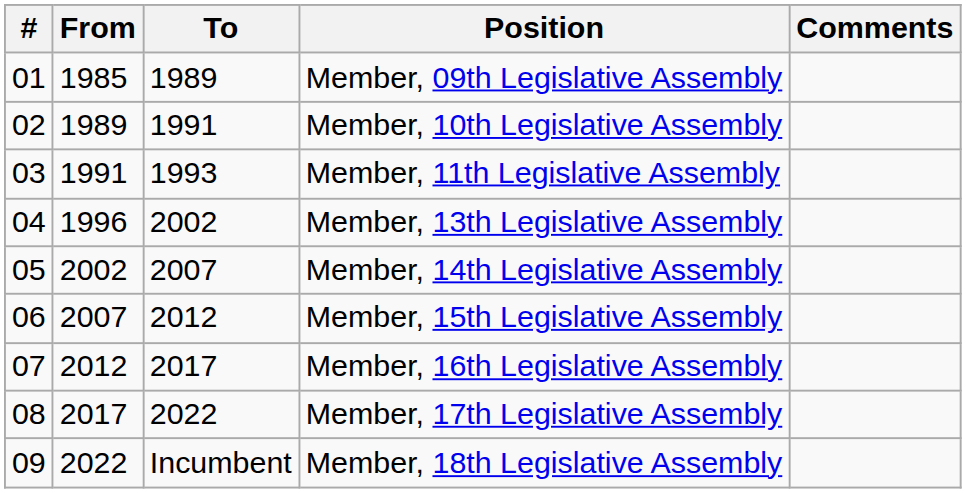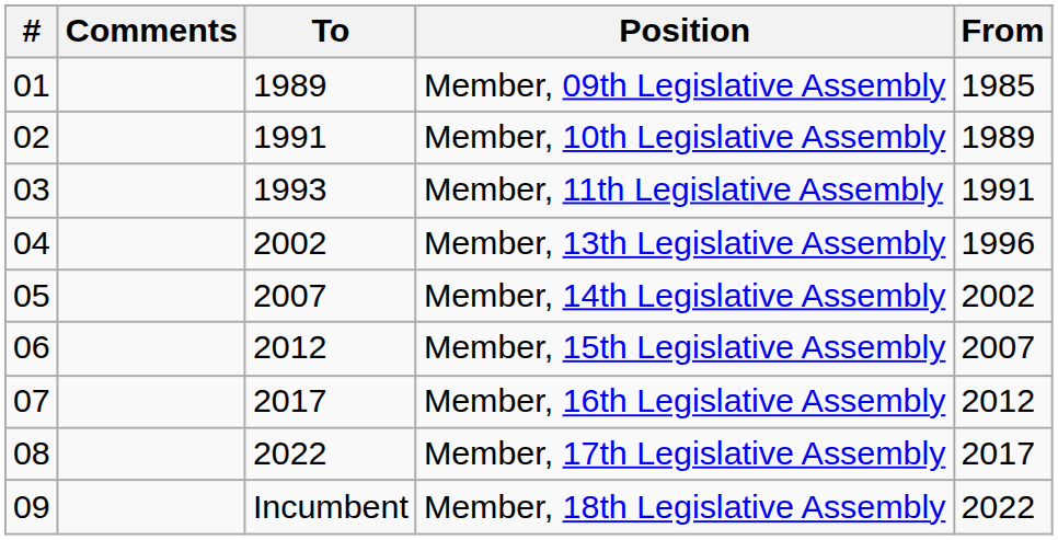 <table class="wikitable sortable">
 <tr>
 <th>#</th>
-<th>From</th>
+<th>Comments</th>
 <th>To</th>
 <th>Position</th>
-<th>Comments</th>
+<th>From</th>
 </tr>
 <tr>
 <td>01</td>
-<td>1985</td>
+<td></td>
 <td>1989</td>
 <td>Member, <a href='#'>09th Legislative Assembly</a></td>
-<td></td>
+<td>1985</td>
 </tr>
 <tr>
 <td>02</td>
-<td>1989</td>
+<td></td>
 <td>1991</td>
 <td>Member, <a href='#'>10th Legislative Assembly</a></td>
-<td></td>
+<td>1989</td>
 </tr>
 <tr>
 <td>03</td>
-<td>1991</td>
+<td></td>
 <td>1993</td>
 <td>Member, <a href='#'>11th Legislative Assembly</a></td>
-<td></td>
+<td>1991</td>
 </tr>
 <tr>
 <td>04</td>
-<td>1996</td>
+<td></td>
 <td>2002</td>
 <td>Member, <a href='#'>13th Legislative Assembly</a></td>
-<td></td>
+<td>1996</td>
 </tr>
 <tr>
 <td>05</td>
-<td>2002</td>
+<td></td>
 <td>2007</td>
 <td>Member, <a href='#'>14th Legislative Assembly</a></td>
-<td></td>
+<td>2002</td>
 </tr>
 <tr>
 <td>06</td>
-<td>2007</td>
+<td></td>
 <td>2012</td>
 <td>Member, <a href='#'>15th Legislative Assembly</a></td>
-<td></td>
+<td>2007</td>
 </tr>
 <tr>
 <td>07</td>
-<td>2012</td>
+<td></td>
 <td>2017</td>
 <td>Member, <a href='#'>16th Legislative Assembly</a></td>
-<td></td>
+<td>2012</td>
 </tr>
 <tr>
 <td>08</td>
-<td>2017</td>
+<td></td>
 <td>2022</td>
 <td>Member, <a href='#'>17th Legislative Assembly</a></td>
-<td></td>
+<td>2017</td>
 </tr>
 <tr>
 <td>09</td>
-<td>2022</td>
+<td></td>
 <td>Incumbent</td>
 <td>Member, <a href='#'>18th Legislative Assembly</a></td>
-<td></td>
+<td>2022</td>
 </tr>
 </table>
